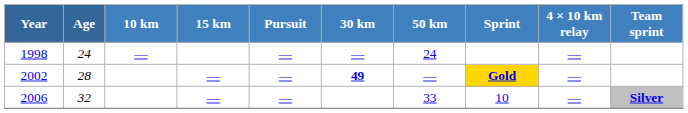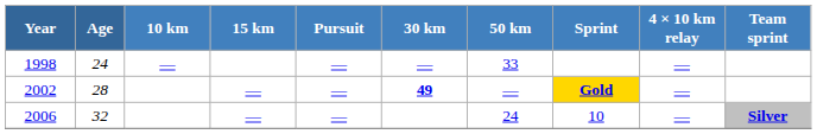 <table class="wikitable" style="font-size:95%; text-align:center; border:grey solid 1px; border-collapse:collapse; background:#ffffff;">
 <tr>
 <th style="background-color:#369; color:white; width:60px;"> Year </th>
 <th style="background-color:#369; color:white; width:40px;"> Age </th>
 <th style="background-color:#4180be; color:white; width:75px;"> 10 km </th>
 <th style="background-color:#4180be; color:white; width:75px;"> 15 km </th>
 <th style="background-color:#4180be; color:white; width:75px;"> Pursuit </th>
 <th style="background-color:#4180be; color:white; width:75px;"> 30 km </th>
 <th style="background-color:#4180be; color:white; width:75px;"> 50 km </th>
 <th style="background-color:#4180be; color:white; width:75px;"> Sprint </th>
 <th style="background-color:#4180be; color:white; width:75px;"> 4 × 10 km <br> relay </th>
 <th style="background-color:#4180be; color:white; width:75px;"> Team <br> sprint </th>
 </tr>
 <tr>
 <td><a href='#'>1998</a></td>
 <td><em>24</em></td>
 <td><a href='#'>—</a></td>
 <td></td>
 <td><a href='#'>—</a></td>
 <td><a href='#'>—</a></td>
-<td><a href='#'>24</a></td>
+<td><a href='#'>33</a></td>
 <td></td>
 <td><a href='#'>—</a></td>
 <td></td>
 </tr>
 <tr>
 <td><a href='#'>2002</a></td>
 <td><em>28</em></td>
 <td></td>
 <td><a href='#'>—</a></td>
 <td><a href='#'>—</a></td>
 <td><strong><a href='#'>49</a></strong></td>
 <td><a href='#'>—</a></td>
 <td style="background:gold;"><a href='#'><strong>Gold</strong></a></td>
 <td><a href='#'>—</a></td>
 <td></td>
 </tr>
 <tr>
 <td><a href='#'>2006</a></td>
 <td><em>32</em></td>
 <td></td>
 <td><a href='#'>—</a></td>
 <td><a href='#'>—</a></td>
 <td></td>
-<td><a href='#'>33</a></td>
+<td><a href='#'>24</a></td>
 <td><a href='#'>10</a></td>
 <td><a href='#'>—</a></td>
 <td style="background:silver;"><a href='#'><strong>Silver</strong></a></td>
 </tr>
 <tr>
 </tr>
 </table>
